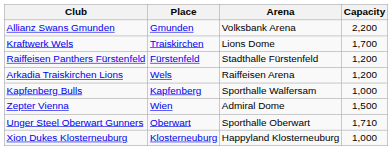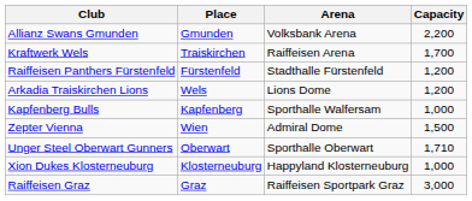 <table class="wikitable sortable">
 <tr>
 <th>Club</th>
 <th>Place</th>
 <th>Arena</th>
 <th>Capacity</th>
 </tr>
 <tr>
 <td><a href='#'>Allianz Swans Gmunden</a></td>
 <td><a href='#'>Gmunden</a></td>
 <td>Volksbank Arena</td>
 <td align="center">2,200</td>
 </tr>
 <tr>
 <td><a href='#'>Kraftwerk Wels</a></td>
 <td><a href='#'>Traiskirchen</a></td>
-<td>Lions Dome</td>
+<td>Raiffeisen Arena</td>
 <td align="center">1,700</td>
 </tr>
 <tr>
 <td><a href='#'>Raiffeisen Panthers Fürstenfeld</a></td>
 <td><a href='#'>Fürstenfeld</a></td>
 <td>Stadthalle Fürstenfeld</td>
 <td align="center">1,200</td>
 </tr>
 <tr>
 <td><a href='#'>Arkadia Traiskirchen Lions</a></td>
 <td><a href='#'>Wels</a></td>
-<td>Raiffeisen Arena</td>
+<td>Lions Dome</td>
 <td align="center">1,200</td>
 </tr>
 <tr>
 <td><a href='#'>Kapfenberg Bulls</a></td>
 <td><a href='#'>Kapfenberg</a></td>
 <td>Sporthalle Walfersam</td>
 <td align="center">1,000</td>
 </tr>
 <tr>
 <td><a href='#'>Zepter Vienna</a></td>
 <td><a href='#'>Wien</a></td>
 <td>Admiral Dome</td>
 <td align="center">1,500</td>
 </tr>
 <tr>
 <td><a href='#'>Unger Steel Oberwart Gunners</a></td>
 <td><a href='#'>Oberwart</a></td>
 <td>Sporthalle Oberwart</td>
 <td align="center">1,710</td>
 </tr>
 <tr>
 <td><a href='#'>Xion Dukes Klosterneuburg</a></td>
 <td><a href='#'>Klosterneuburg</a></td>
 <td>Happyland Klosterneuburg</td>
 <td align="center">1,000</td>
 </tr>
+<tr>
+<td><a href='#'>Raiffeisen Graz</a></td>
+<td><a href='#'>Graz</a></td>
+<td>Raiffeisen Sportpark Graz</td>
+<td align="center">3,000</td>
+</tr>
 </table>
